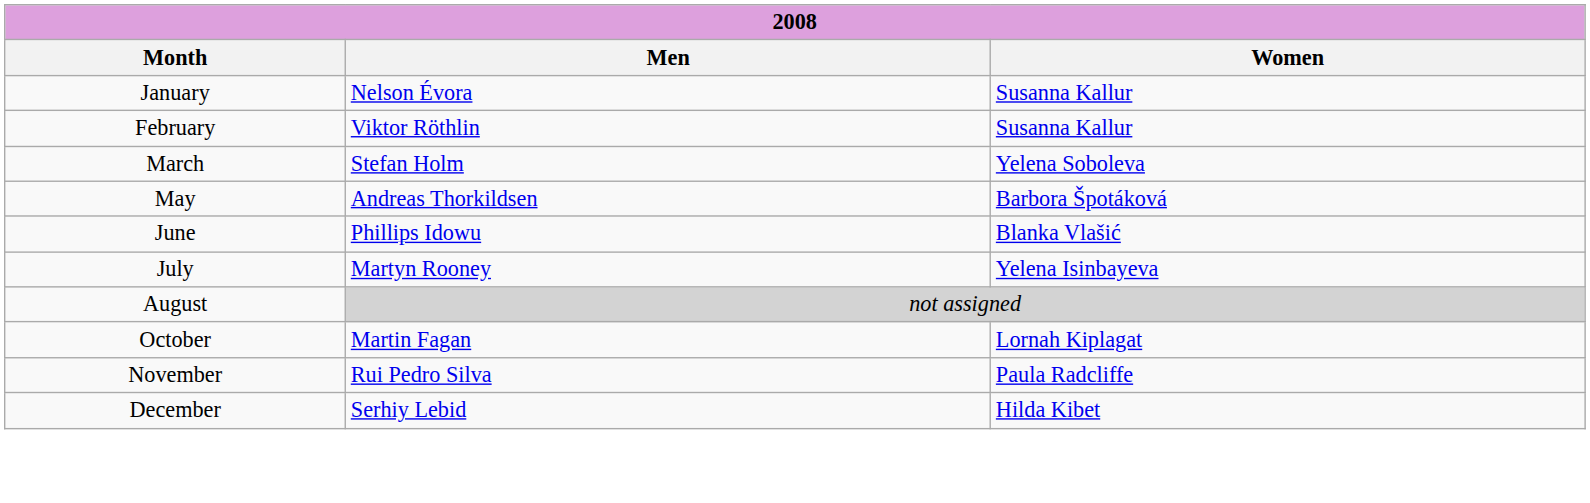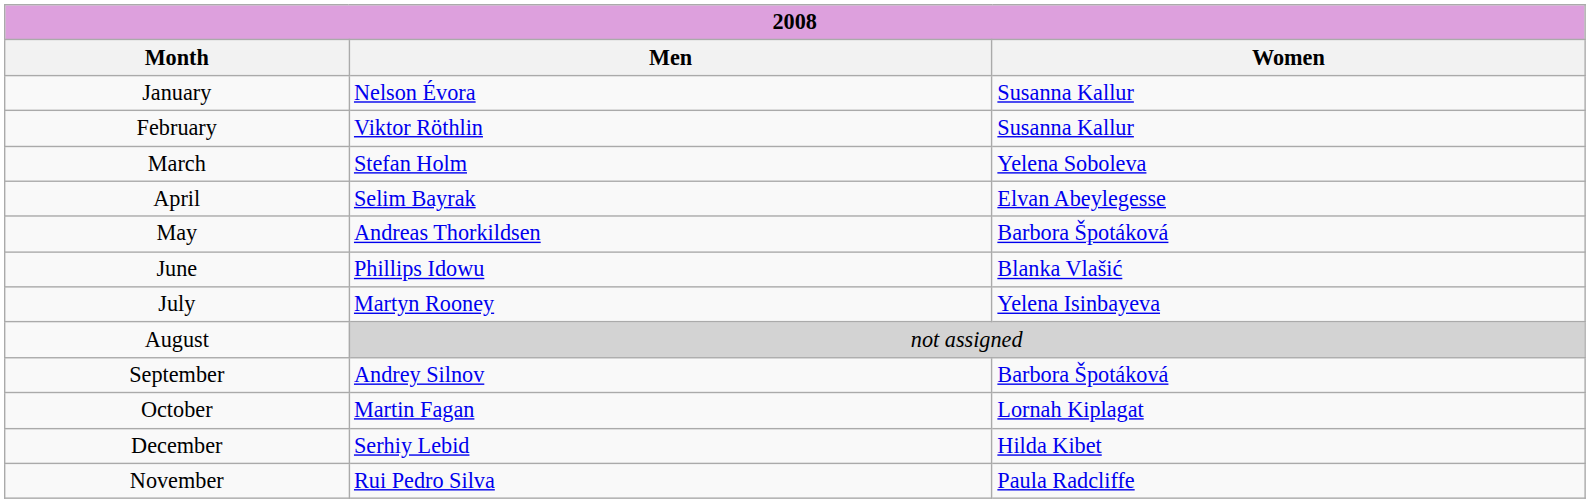 <table class="wikitable" width=90% style="font-size:100%; text-align:left;">
 <tr>
 <td colspan=3 bgcolor=plum align=center><strong>2008</strong></td>
 </tr>
 <tr>
 <th>Month</th>
 <th>Men</th>
 <th>Women</th>
 </tr>
 <tr>
 <td align=center>January</td>
 <td> <a href='#'>Nelson Évora</a></td>
 <td> <a href='#'>Susanna Kallur</a></td>
 </tr>
 <tr>
 <td align=center>February</td>
 <td> <a href='#'>Viktor Röthlin</a></td>
 <td> <a href='#'>Susanna Kallur</a></td>
 </tr>
 <tr>
 <td align=center>March</td>
 <td> <a href='#'>Stefan Holm</a></td>
 <td> <a href='#'>Yelena Soboleva</a></td>
 </tr>
 <tr>
+<td align=center>April</td>
+<td> <a href='#'>Selim Bayrak</a></td>
+<td> <a href='#'>Elvan Abeylegesse</a></td>
+</tr>
+<tr>
 <td align=center>May</td>
 <td> <a href='#'>Andreas Thorkildsen</a></td>
 <td> <a href='#'>Barbora Špotáková</a></td>
 </tr>
 <tr>
 <td align=center>June</td>
 <td> <a href='#'>Phillips Idowu</a></td>
 <td> <a href='#'>Blanka Vlašić</a></td>
 </tr>
 <tr>
 <td align=center>July</td>
 <td> <a href='#'>Martyn Rooney</a></td>
 <td> <a href='#'>Yelena Isinbayeva</a></td>
 </tr>
 <tr>
 <td align=center>August</td>
 <td colspan=2 bgcolor=lightgrey align=center><em>not assigned</em></td>
 </tr>
 <tr>
+<td align=center>September</td>
+<td> <a href='#'>Andrey Silnov</a></td>
+<td> <a href='#'>Barbora Špotáková</a></td>
+</tr>
+<tr>
 <td align=center>October</td>
 <td> <a href='#'>Martin Fagan</a></td>
 <td> <a href='#'>Lornah Kiplagat</a></td>
+</tr>
+<tr>
+<td align=center>December</td>
+<td> <a href='#'>Serhiy Lebid</a></td>
+<td> <a href='#'>Hilda Kibet</a></td>
 </tr>
 <tr>
 <td align=center>November</td>
 <td> <a href='#'>Rui Pedro Silva</a></td>
 <td> <a href='#'>Paula Radcliffe</a></td>
 </tr>
-<tr>
-<td align=center>December</td>
-<td> <a href='#'>Serhiy Lebid</a></td>
-<td> <a href='#'>Hilda Kibet</a></td>
-</tr>
 </table>
